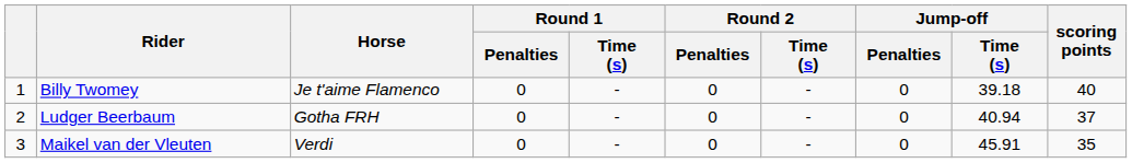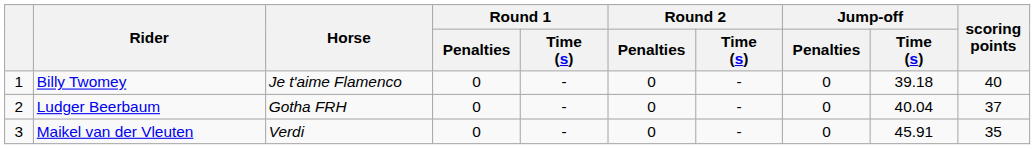 <table class="wikitable" style="font-size: 90%">
 <tr>
 <th rowspan=2 width=20></th>
 <th rowspan=2 width=210>Rider</th>
 <th rowspan=2 width=150>Horse</th>
 <th colspan=2>Round 1</th>
 <th colspan=2>Round 2</th>
 <th colspan=2>Jump-off</th>
 <th rowspan=2 width=60>scoring<br>points</th>
 </tr>
 <tr>
 <th width=75>Penalties</th>
 <th width=75>Time<br>(<a href='#'>s</a>)</th>
 <th width=75>Penalties</th>
 <th width=75>Time<br>(<a href='#'>s</a>)</th>
 <th width=75>Penalties</th>
 <th width=75>Time<br>(<a href='#'>s</a>)</th>
 </tr>
 <tr>
 <td align=center>1</td>
 <td> <a href='#'>Billy Twomey</a></td>
 <td><em>Je t'aime Flamenco</em></td>
 <td align=center>0</td>
 <td align=center>-</td>
 <td align=center>0</td>
 <td align=center>-</td>
 <td align=center>0</td>
 <td align=center>39.18</td>
 <td align=center>40</td>
 </tr>
 <tr>
 <td align=center>2</td>
 <td> <a href='#'>Ludger Beerbaum</a></td>
 <td><em>Gotha FRH</em></td>
 <td align=center>0</td>
 <td align=center>-</td>
 <td align=center>0</td>
 <td align=center>-</td>
 <td align=center>0</td>
-<td align=center>40.94</td>
+<td align=center>40.04</td>
 <td align=center>37</td>
 </tr>
 <tr>
 <td align=center>3</td>
 <td> <a href='#'>Maikel van der Vleuten</a></td>
 <td><em>Verdi</em></td>
 <td align=center>0</td>
 <td align=center>-</td>
 <td align=center>0</td>
 <td align=center>-</td>
 <td align=center>0</td>
 <td align=center>45.91</td>
 <td align=center>35</td>
 </tr>
 </table>
